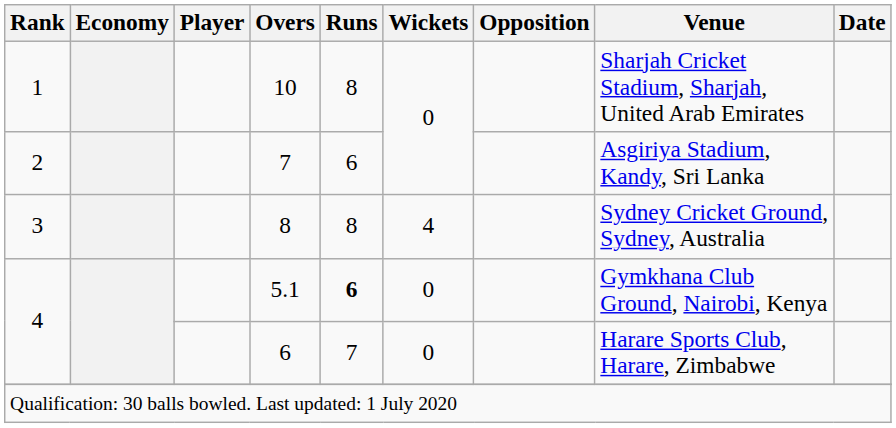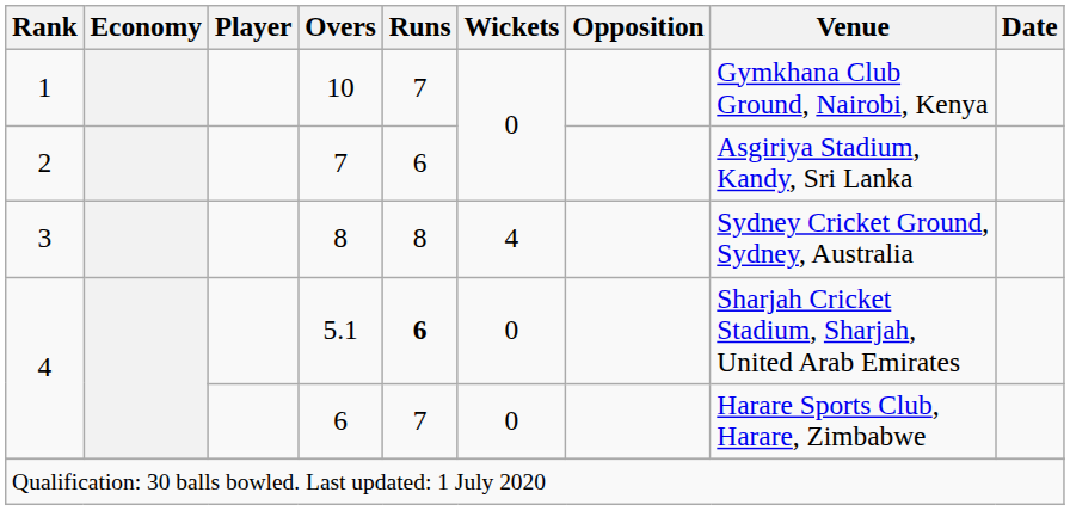 <table class="wikitable plainrowheaders sortable">
 <tr>
 <th scope=col>Rank</th>
 <th scope=col>Economy</th>
 <th scope=col>Player</th>
 <th scope=col>Overs</th>
 <th scope=col>Runs</th>
 <th scope=col>Wickets</th>
 <th scope=col>Opposition</th>
 <th scope=col>Venue</th>
 <th scope=col>Date</th>
 </tr>
 <tr>
 <td style="text-align:center">1</td>
 <th scope=row style=text-align:center;></th>
 <td></td>
 <td style="text-align:center">10</td>
-<td style="text-align:center">8</td>
+<td style="text-align:center">7</td>
 <td style="text-align:center" rowspan=2>0</td>
 <td></td>
-<td><a href='#'>Sharjah Cricket Stadium</a>, <a href='#'>Sharjah</a>, United Arab Emirates</td>
+<td><a href='#'>Gymkhana Club Ground</a>, <a href='#'>Nairobi</a>, Kenya</td>
 <td></td>
 </tr>
 <tr>
 <td style="text-align:center">2</td>
 <th scope=row style=text-align:center;></th>
 <td></td>
 <td style="text-align:center">7</td>
 <td style="text-align:center">6</td>
 <td></td>
 <td><a href='#'>Asgiriya Stadium</a>, <a href='#'>Kandy</a>, Sri Lanka</td>
 <td></td>
 </tr>
 <tr>
 <td style="text-align:center">3</td>
 <th scope=row style=text-align:center;></th>
 <td></td>
 <td style="text-align:center">8</td>
 <td style="text-align:center">8</td>
 <td style="text-align:center">4</td>
 <td></td>
 <td><a href='#'>Sydney Cricket Ground</a>, <a href='#'>Sydney</a>, Australia</td>
 <td></td>
 </tr>
 <tr>
 <td style="text-align:center" rowspan=2>4</td>
 <th scope=row style=text-align:center; rowspan=2></th>
 <td></td>
 <td style="text-align:center">5.1</td>
 <td style="text-align:center"><strong>6</strong></td>
 <td style="text-align:center">0</td>
 <td></td>
-<td><a href='#'>Gymkhana Club Ground</a>, <a href='#'>Nairobi</a>, Kenya</td>
+<td><a href='#'>Sharjah Cricket Stadium</a>, <a href='#'>Sharjah</a>, United Arab Emirates</td>
 <td></td>
 </tr>
 <tr>
 <td></td>
 <td style="text-align:center">6</td>
 <td style="text-align:center">7</td>
 <td style="text-align:center">0</td>
 <td></td>
 <td><a href='#'>Harare Sports Club</a>, <a href='#'>Harare</a>, Zimbabwe</td>
 <td></td>
 </tr>
 <tr>
 </tr>
 <tr class=sortbottom>
 <td colspan=9><small>Qualification: 30 balls bowled. Last updated: 1 July 2020</small></td>
 </tr>
 </table>
